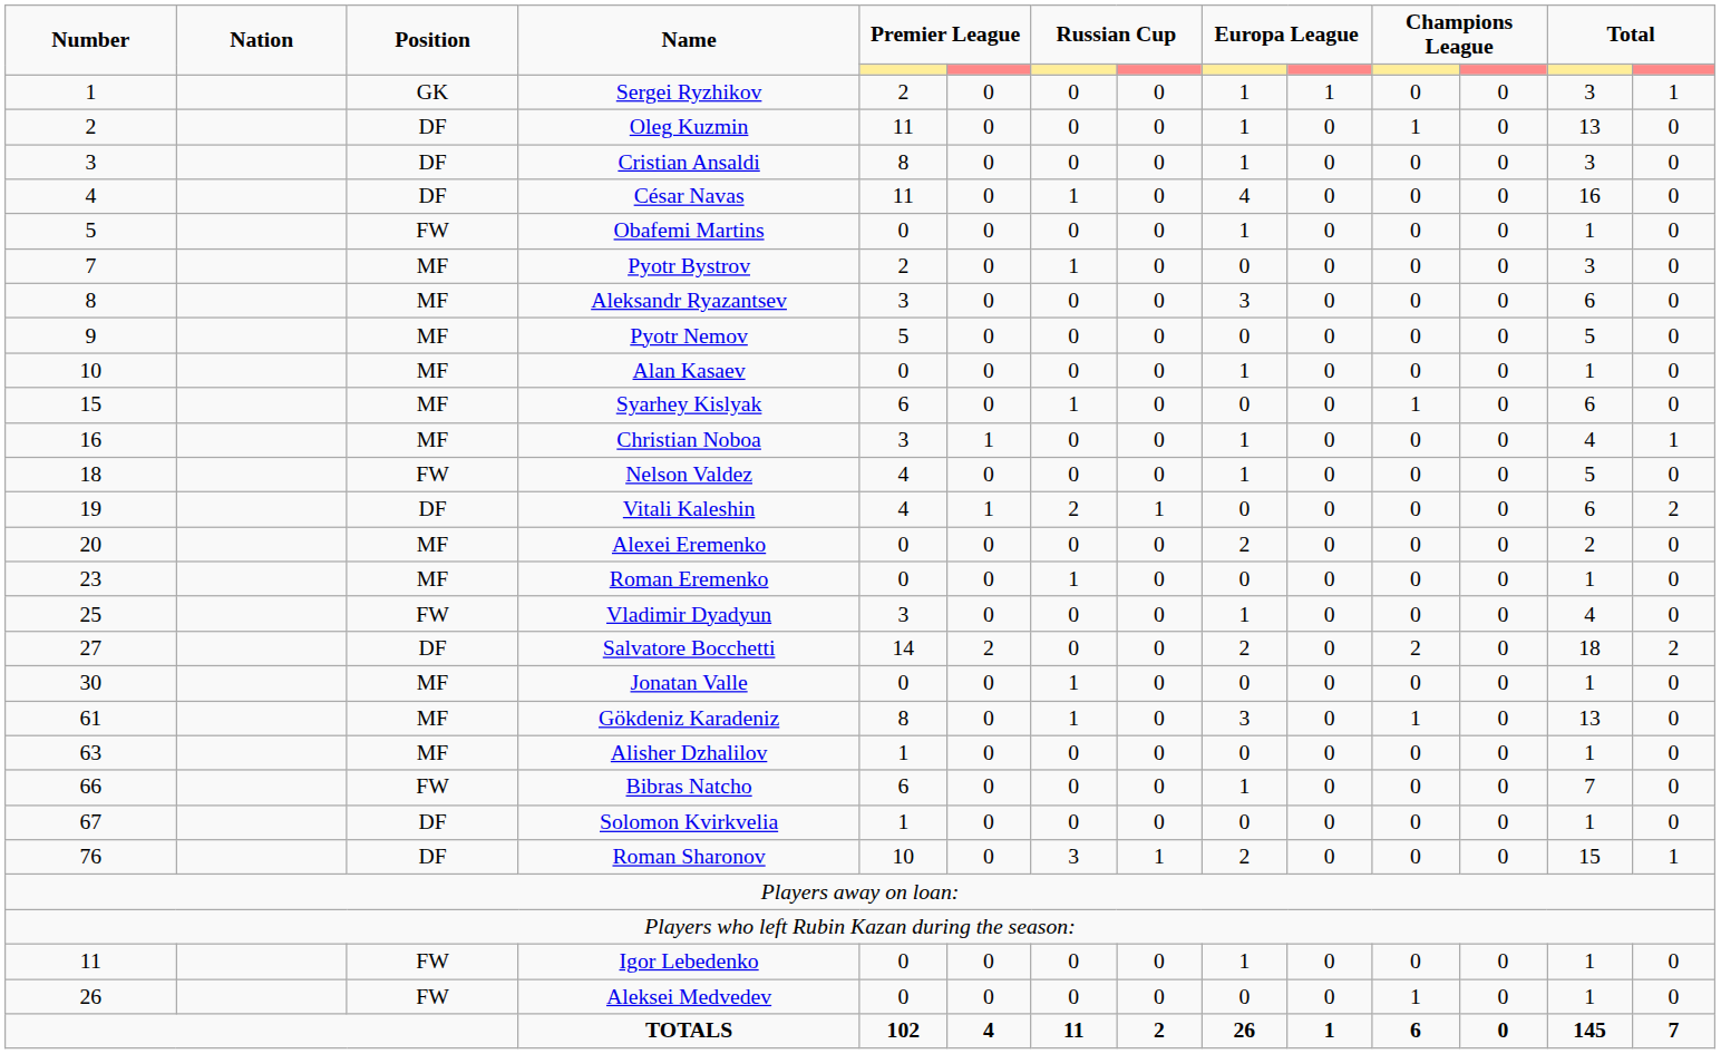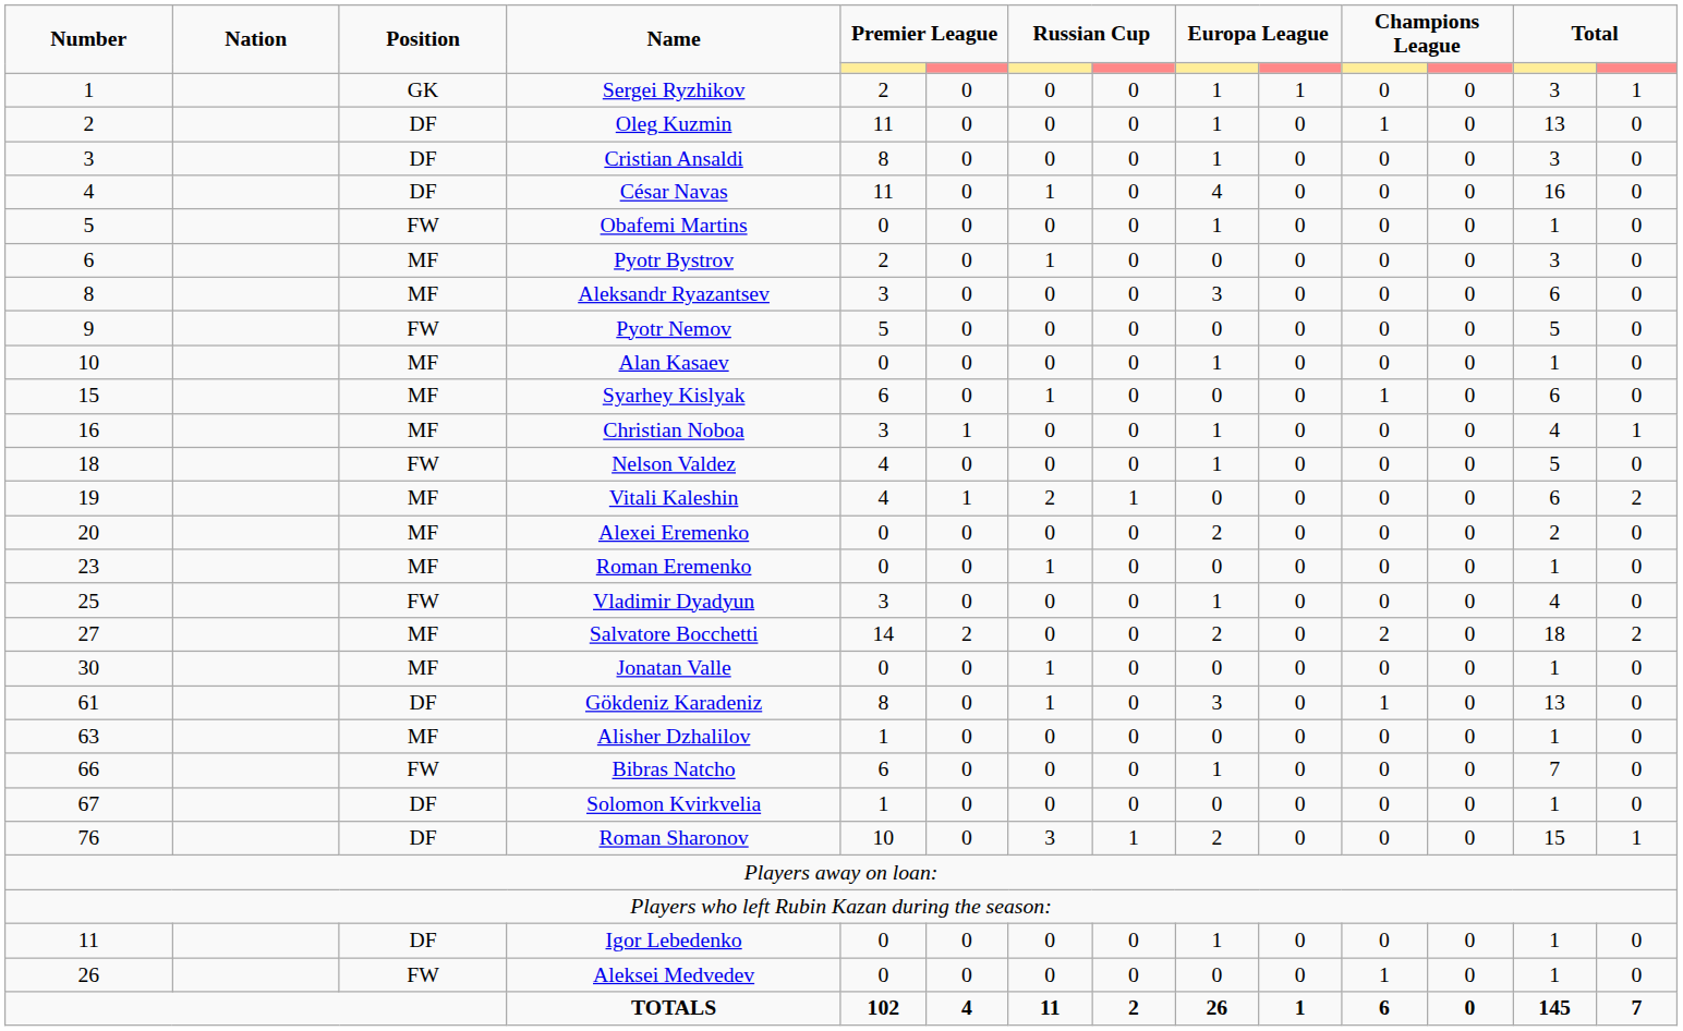 <table class="wikitable" style="font-size: 100%; text-align: center;">
 <tr>
 <td rowspan="2" width="10%" align="center"><strong>Number</strong></td>
 <td rowspan="2" width="10%" align="center"><strong>Nation</strong></td>
 <td rowspan="2" width="10%" align="center"><strong>Position</strong></td>
 <td rowspan="2" width="20%" align="center"><strong>Name</strong></td>
 <td colspan="2" align="center"><strong>Premier League</strong></td>
 <td colspan="2" align="center"><strong>Russian Cup</strong></td>
 <td colspan="2" align="center"><strong>Europa League </strong></td>
 <td colspan="2" align="center"><strong>Champions League</strong></td>
 <td colspan="2" align="center"><strong>Total</strong></td>
 </tr>
 <tr>
 <th width=60 style="background: #FFEE99"></th>
 <th width=60 style="background: #FF8888"></th>
 <th width=60 style="background: #FFEE99"></th>
 <th width=60 style="background: #FF8888"></th>
 <th width=60 style="background: #FFEE99"></th>
 <th width=60 style="background: #FF8888"></th>
 <th width=60 style="background: #FFEE99"></th>
 <th width=60 style="background: #FF8888"></th>
 <th width=60 style="background: #FFEE99"></th>
 <th width=60 style="background: #FF8888"></th>
 </tr>
 <tr>
 <td>1</td>
 <td></td>
 <td>GK</td>
 <td><a href='#'>Sergei Ryzhikov</a></td>
 <td>2</td>
 <td>0</td>
 <td>0</td>
 <td>0</td>
 <td>1</td>
 <td>1</td>
 <td>0</td>
 <td>0</td>
 <td>3</td>
 <td>1</td>
 </tr>
 <tr>
 <td>2</td>
 <td></td>
 <td>DF</td>
 <td><a href='#'>Oleg Kuzmin</a></td>
 <td>11</td>
 <td>0</td>
 <td>0</td>
 <td>0</td>
 <td>1</td>
 <td>0</td>
 <td>1</td>
 <td>0</td>
 <td>13</td>
 <td>0</td>
 </tr>
 <tr>
 <td>3</td>
 <td></td>
 <td>DF</td>
 <td><a href='#'>Cristian Ansaldi</a></td>
 <td>8</td>
 <td>0</td>
 <td>0</td>
 <td>0</td>
 <td>1</td>
 <td>0</td>
 <td>0</td>
 <td>0</td>
 <td>3</td>
 <td>0</td>
 </tr>
 <tr>
 <td>4</td>
 <td></td>
 <td>DF</td>
 <td><a href='#'>César Navas</a></td>
 <td>11</td>
 <td>0</td>
 <td>1</td>
 <td>0</td>
 <td>4</td>
 <td>0</td>
 <td>0</td>
 <td>0</td>
 <td>16</td>
 <td>0</td>
 </tr>
 <tr>
 <td>5</td>
 <td></td>
 <td>FW</td>
 <td><a href='#'>Obafemi Martins</a></td>
 <td>0</td>
 <td>0</td>
 <td>0</td>
 <td>0</td>
 <td>1</td>
 <td>0</td>
 <td>0</td>
 <td>0</td>
 <td>1</td>
 <td>0</td>
 </tr>
 <tr>
-<td>7</td>
+<td>6</td>
 <td></td>
 <td>MF</td>
 <td><a href='#'>Pyotr Bystrov</a></td>
 <td>2</td>
 <td>0</td>
 <td>1</td>
 <td>0</td>
 <td>0</td>
 <td>0</td>
 <td>0</td>
 <td>0</td>
 <td>3</td>
 <td>0</td>
 </tr>
 <tr>
 <td>8</td>
 <td></td>
 <td>MF</td>
 <td><a href='#'>Aleksandr Ryazantsev</a></td>
 <td>3</td>
 <td>0</td>
 <td>0</td>
 <td>0</td>
 <td>3</td>
 <td>0</td>
 <td>0</td>
 <td>0</td>
 <td>6</td>
 <td>0</td>
 </tr>
 <tr>
 <td>9</td>
 <td></td>
-<td>MF</td>
+<td>FW</td>
 <td><a href='#'>Pyotr Nemov</a></td>
 <td>5</td>
 <td>0</td>
 <td>0</td>
 <td>0</td>
 <td>0</td>
 <td>0</td>
 <td>0</td>
 <td>0</td>
 <td>5</td>
 <td>0</td>
 </tr>
 <tr>
 <td>10</td>
 <td></td>
 <td>MF</td>
 <td><a href='#'>Alan Kasaev</a></td>
 <td>0</td>
 <td>0</td>
 <td>0</td>
 <td>0</td>
 <td>1</td>
 <td>0</td>
 <td>0</td>
 <td>0</td>
 <td>1</td>
 <td>0</td>
 </tr>
 <tr>
 <td>15</td>
 <td></td>
 <td>MF</td>
 <td><a href='#'>Syarhey Kislyak</a></td>
 <td>6</td>
 <td>0</td>
 <td>1</td>
 <td>0</td>
 <td>0</td>
 <td>0</td>
 <td>1</td>
 <td>0</td>
 <td>6</td>
 <td>0</td>
 </tr>
 <tr>
 <td>16</td>
 <td></td>
 <td>MF</td>
 <td><a href='#'>Christian Noboa</a></td>
 <td>3</td>
 <td>1</td>
 <td>0</td>
 <td>0</td>
 <td>1</td>
 <td>0</td>
 <td>0</td>
 <td>0</td>
 <td>4</td>
 <td>1</td>
 </tr>
 <tr>
 <td>18</td>
 <td></td>
 <td>FW</td>
 <td><a href='#'>Nelson Valdez</a></td>
 <td>4</td>
 <td>0</td>
 <td>0</td>
 <td>0</td>
 <td>1</td>
 <td>0</td>
 <td>0</td>
 <td>0</td>
 <td>5</td>
 <td>0</td>
 </tr>
 <tr>
 <td>19</td>
 <td></td>
-<td>DF</td>
+<td>MF</td>
 <td><a href='#'>Vitali Kaleshin</a></td>
 <td>4</td>
 <td>1</td>
 <td>2</td>
 <td>1</td>
 <td>0</td>
 <td>0</td>
 <td>0</td>
 <td>0</td>
 <td>6</td>
 <td>2</td>
 </tr>
 <tr>
 <td>20</td>
 <td></td>
 <td>MF</td>
 <td><a href='#'>Alexei Eremenko</a></td>
 <td>0</td>
 <td>0</td>
 <td>0</td>
 <td>0</td>
 <td>2</td>
 <td>0</td>
 <td>0</td>
 <td>0</td>
 <td>2</td>
 <td>0</td>
 </tr>
 <tr>
 <td>23</td>
 <td></td>
 <td>MF</td>
 <td><a href='#'>Roman Eremenko</a></td>
 <td>0</td>
 <td>0</td>
 <td>1</td>
 <td>0</td>
 <td>0</td>
 <td>0</td>
 <td>0</td>
 <td>0</td>
 <td>1</td>
 <td>0</td>
 </tr>
 <tr>
 <td>25</td>
 <td></td>
 <td>FW</td>
 <td><a href='#'>Vladimir Dyadyun</a></td>
 <td>3</td>
 <td>0</td>
 <td>0</td>
 <td>0</td>
 <td>1</td>
 <td>0</td>
 <td>0</td>
 <td>0</td>
 <td>4</td>
 <td>0</td>
 </tr>
 <tr>
 <td>27</td>
 <td></td>
-<td>DF</td>
+<td>MF</td>
 <td><a href='#'>Salvatore Bocchetti</a></td>
 <td>14</td>
 <td>2</td>
 <td>0</td>
 <td>0</td>
 <td>2</td>
 <td>0</td>
 <td>2</td>
 <td>0</td>
 <td>18</td>
 <td>2</td>
 </tr>
 <tr>
 <td>30</td>
 <td></td>
 <td>MF</td>
 <td><a href='#'>Jonatan Valle</a></td>
 <td>0</td>
 <td>0</td>
 <td>1</td>
 <td>0</td>
 <td>0</td>
 <td>0</td>
 <td>0</td>
 <td>0</td>
 <td>1</td>
 <td>0</td>
 </tr>
 <tr>
 <td>61</td>
 <td></td>
-<td>MF</td>
+<td>DF</td>
 <td><a href='#'>Gökdeniz Karadeniz</a></td>
 <td>8</td>
 <td>0</td>
 <td>1</td>
 <td>0</td>
 <td>3</td>
 <td>0</td>
 <td>1</td>
 <td>0</td>
 <td>13</td>
 <td>0</td>
 </tr>
 <tr>
 <td>63</td>
 <td></td>
 <td>MF</td>
 <td><a href='#'>Alisher Dzhalilov</a></td>
 <td>1</td>
 <td>0</td>
 <td>0</td>
 <td>0</td>
 <td>0</td>
 <td>0</td>
 <td>0</td>
 <td>0</td>
 <td>1</td>
 <td>0</td>
 </tr>
 <tr>
 <td>66</td>
 <td></td>
 <td>FW</td>
 <td><a href='#'>Bibras Natcho</a></td>
 <td>6</td>
 <td>0</td>
 <td>0</td>
 <td>0</td>
 <td>1</td>
 <td>0</td>
 <td>0</td>
 <td>0</td>
 <td>7</td>
 <td>0</td>
 </tr>
 <tr>
 <td>67</td>
 <td></td>
 <td>DF</td>
 <td><a href='#'>Solomon Kvirkvelia</a></td>
 <td>1</td>
 <td>0</td>
 <td>0</td>
 <td>0</td>
 <td>0</td>
 <td>0</td>
 <td>0</td>
 <td>0</td>
 <td>1</td>
 <td>0</td>
 </tr>
 <tr>
 <td>76</td>
 <td></td>
 <td>DF</td>
 <td><a href='#'>Roman Sharonov</a></td>
 <td>10</td>
 <td>0</td>
 <td>3</td>
 <td>1</td>
 <td>2</td>
 <td>0</td>
 <td>0</td>
 <td>0</td>
 <td>15</td>
 <td>1</td>
 </tr>
 <tr>
 <td colspan="14"><em>Players away on loan:</em></td>
 </tr>
 <tr>
 <td colspan="14"><em>Players who left Rubin Kazan during the season:</em></td>
 </tr>
 <tr>
 <td>11</td>
 <td></td>
-<td>FW</td>
+<td>DF</td>
 <td><a href='#'>Igor Lebedenko</a></td>
 <td>0</td>
 <td>0</td>
 <td>0</td>
 <td>0</td>
 <td>1</td>
 <td>0</td>
 <td>0</td>
 <td>0</td>
 <td>1</td>
 <td>0</td>
 </tr>
 <tr>
 <td>26</td>
 <td></td>
 <td>FW</td>
 <td><a href='#'>Aleksei Medvedev</a></td>
 <td>0</td>
 <td>0</td>
 <td>0</td>
 <td>0</td>
 <td>0</td>
 <td>0</td>
 <td>1</td>
 <td>0</td>
 <td>1</td>
 <td>0</td>
 </tr>
 <tr>
 <td colspan="3"></td>
 <td><strong>TOTALS</strong></td>
 <td><strong>102</strong></td>
 <td><strong>4</strong></td>
 <td><strong>11</strong></td>
 <td><strong>2</strong></td>
 <td><strong>26</strong></td>
 <td><strong>1</strong></td>
 <td><strong>6</strong></td>
 <td><strong>0</strong></td>
 <td><strong>145</strong></td>
 <td><strong>7</strong></td>
 </tr>
 </table>
